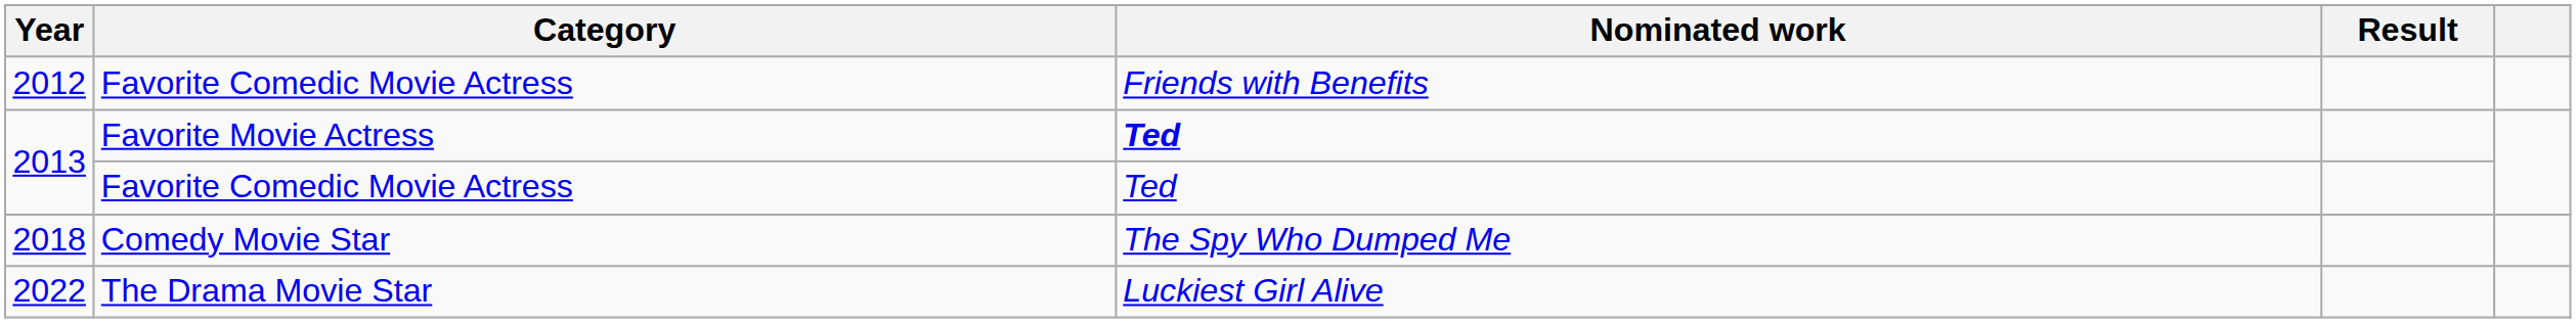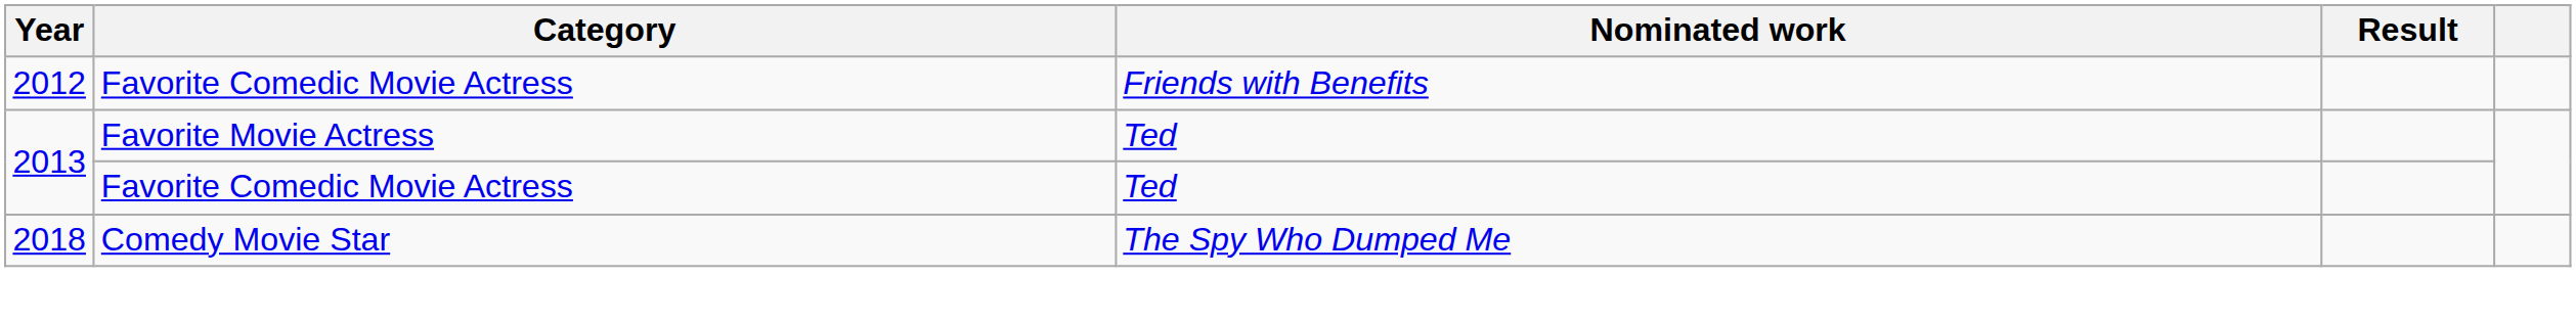 <table class="wikitable sortable">
 <tr>
 <th scope="col" style="width:1em;">Year</th>
 <th scope="col" style="width:33em;">Category</th>
 <th scope="col" style="width:39em;">Nominated work</th>
 <th scope="col" style="width:5em;">Result</th>
 <th scope="col" style="width:2em;" class="unsortable"></th>
 </tr>
 <tr>
 <td><a href='#'>2012</a></td>
 <td><a href='#'>Favorite Comedic Movie Actress</a></td>
 <td><em><a href='#'>Friends with Benefits</a></em></td>
 <td></td>
 <td style="text-align:center;"></td>
 </tr>
 <tr>
 <td rowspan="2"><a href='#'>2013</a></td>
 <td><a href='#'>Favorite Movie Actress</a></td>
-<td><strong><em><a href='#'>Ted</a></em></strong></td>
+<td><em><a href='#'>Ted</a></em></td>
 <td></td>
 <td style="text-align:center;" rowspan="2"></td>
 </tr>
 <tr>
 <td><a href='#'>Favorite Comedic Movie Actress</a></td>
 <td><em><a href='#'>Ted</a></em></td>
 <td></td>
 </tr>
 <tr>
 <td><a href='#'>2018</a></td>
 <td><a href='#'>Comedy Movie Star</a></td>
 <td><em><a href='#'>The Spy Who Dumped Me</a></em></td>
 <td></td>
 <td style="text-align:center;"></td>
 </tr>
-<tr>
-<td><a href='#'>2022</a></td>
-<td><a href='#'>The Drama Movie Star</a></td>
-<td><em><a href='#'>Luckiest Girl Alive</a></em></td>
-<td></td>
-<td style="text-align:center;"></td>
-</tr>
 </table>
